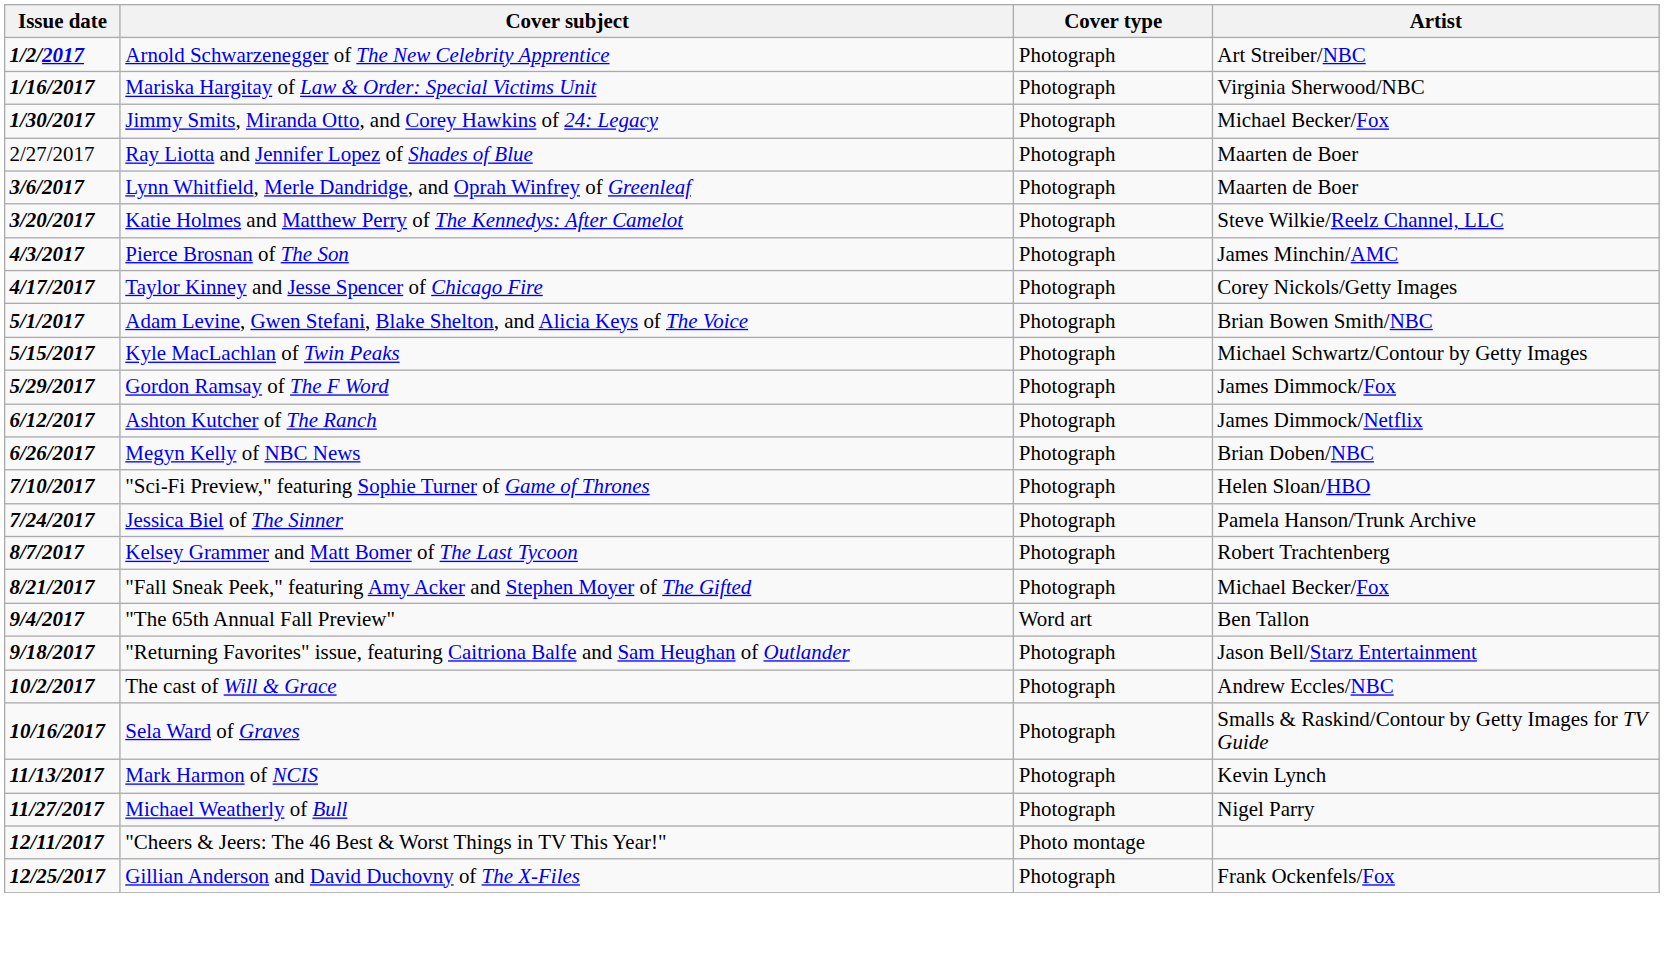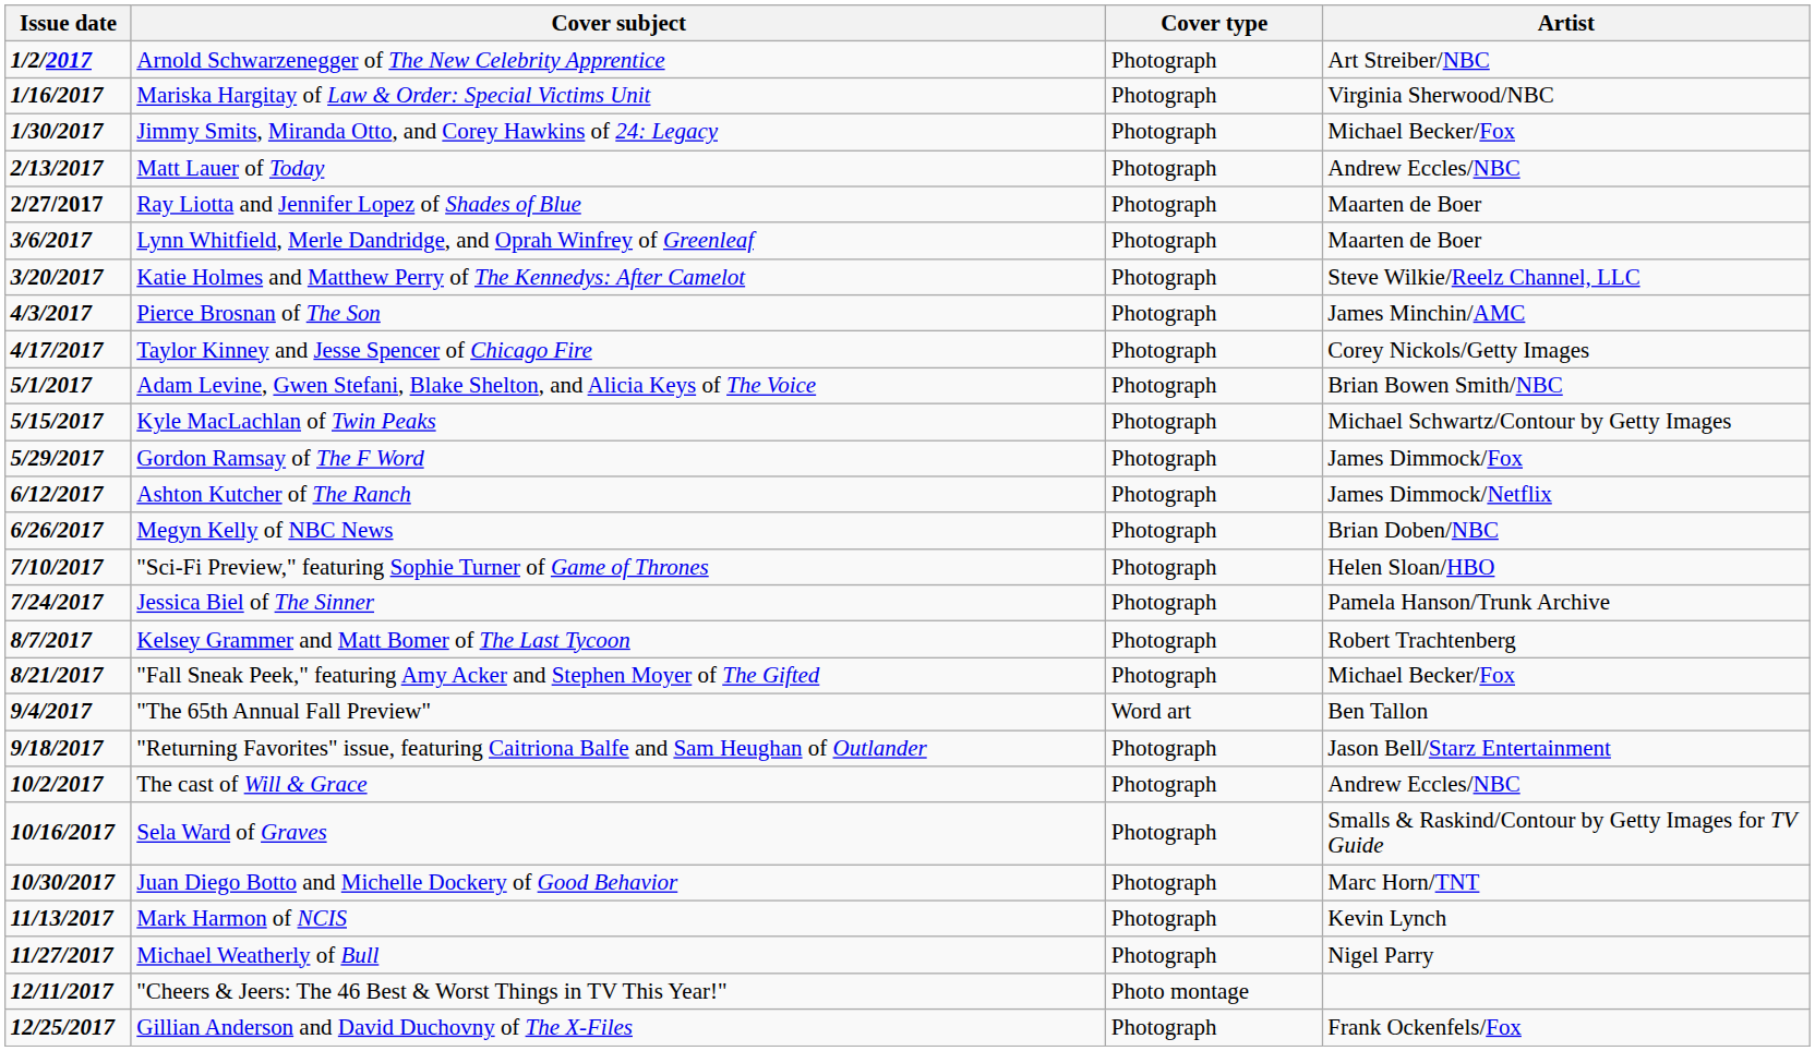 <table class="wikitable sortable" width=100% style="font-size:100%;">
 <tr>
 <th width=7%>Issue date</th>
 <th width=54%>Cover subject</th>
 <th width=12%>Cover type</th>
 <th width=27%>Artist</th>
 </tr>
 <tr>
 <td><strong><em>1/2/<a href='#'>2017</a></em></strong></td>
 <td><a href='#'>Arnold Schwarzenegger</a> of <em><a href='#'>The New Celebrity Apprentice</a></em></td>
 <td>Photograph</td>
 <td>Art Streiber/<a href='#'>NBC</a></td>
 </tr>
 <tr>
 <td><strong><em>1/16/2017</em></strong></td>
 <td><a href='#'>Mariska Hargitay</a> of <em><a href='#'>Law & Order: Special Victims Unit</a></em></td>
 <td>Photograph</td>
 <td>Virginia Sherwood/NBC</td>
 </tr>
 <tr>
 <td><strong><em>1/30/2017</em></strong></td>
 <td><a href='#'>Jimmy Smits</a>, <a href='#'>Miranda Otto</a>, and <a href='#'>Corey Hawkins</a> of <em><a href='#'>24: Legacy</a></em></td>
 <td>Photograph</td>
 <td>Michael Becker/<a href='#'>Fox</a></td>
 </tr>
 <tr>
-<td>2/27/2017</td>
+<td><strong><em>2/13/2017</em></strong></td>
+<td><a href='#'>Matt Lauer</a> of <em><a href='#'>Today</a></em></td>
+<td>Photograph</td>
+<td>Andrew Eccles/<a href='#'>NBC</a></td>
+</tr>
+<tr>
+<td><strong>2/27/2017</strong></td>
 <td><a href='#'>Ray Liotta</a> and <a href='#'>Jennifer Lopez</a> of <em><a href='#'>Shades of Blue</a></em></td>
 <td>Photograph</td>
 <td>Maarten de Boer</td>
 </tr>
 <tr>
 <td><strong><em>3/6/2017</em></strong></td>
 <td><a href='#'>Lynn Whitfield</a>, <a href='#'>Merle Dandridge</a>, and <a href='#'>Oprah Winfrey</a> of <em><a href='#'>Greenleaf</a></em></td>
 <td>Photograph</td>
 <td>Maarten de Boer</td>
 </tr>
 <tr>
 <td><strong><em>3/20/2017</em></strong></td>
 <td><a href='#'>Katie Holmes</a> and <a href='#'>Matthew Perry</a> of <em><a href='#'>The Kennedys: After Camelot</a></em></td>
 <td>Photograph</td>
 <td>Steve Wilkie/<a href='#'>Reelz Channel, LLC</a></td>
 </tr>
 <tr>
 <td><strong><em>4/3/2017</em></strong></td>
 <td><a href='#'>Pierce Brosnan</a> of <em><a href='#'>The Son</a></em></td>
 <td>Photograph</td>
 <td>James Minchin/<a href='#'>AMC</a></td>
 </tr>
 <tr>
 <td><strong><em>4/17/2017</em></strong></td>
 <td><a href='#'>Taylor Kinney</a> and <a href='#'>Jesse Spencer</a> of <em><a href='#'>Chicago Fire</a></em></td>
 <td>Photograph</td>
 <td>Corey Nickols/Getty Images</td>
 </tr>
 <tr>
 <td><strong><em>5/1/2017</em></strong></td>
 <td><a href='#'>Adam Levine</a>, <a href='#'>Gwen Stefani</a>, <a href='#'>Blake Shelton</a>, and <a href='#'>Alicia Keys</a> of <em><a href='#'>The Voice</a></em></td>
 <td>Photograph</td>
 <td>Brian Bowen Smith/<a href='#'>NBC</a></td>
 </tr>
 <tr>
 <td><strong><em>5/15/2017</em></strong></td>
 <td><a href='#'>Kyle MacLachlan</a> of <em><a href='#'>Twin Peaks</a></em></td>
 <td>Photograph</td>
 <td>Michael Schwartz/Contour by Getty Images</td>
 </tr>
 <tr>
 <td><strong><em>5/29/2017</em></strong></td>
 <td><a href='#'>Gordon Ramsay</a> of <em><a href='#'>The F Word</a></em></td>
 <td>Photograph</td>
 <td>James Dimmock/<a href='#'>Fox</a></td>
 </tr>
 <tr>
 <td><strong><em>6/12/2017</em></strong></td>
 <td><a href='#'>Ashton Kutcher</a> of <em><a href='#'>The Ranch</a></em></td>
 <td>Photograph</td>
 <td>James Dimmock/<a href='#'>Netflix</a></td>
 </tr>
 <tr>
 <td><strong><em>6/26/2017</em></strong></td>
 <td><a href='#'>Megyn Kelly</a> of <a href='#'>NBC News</a></td>
 <td>Photograph</td>
 <td>Brian Doben/<a href='#'>NBC</a></td>
 </tr>
 <tr>
 <td><strong><em>7/10/2017</em></strong></td>
 <td>"Sci-Fi Preview," featuring <a href='#'>Sophie Turner</a> of <em><a href='#'>Game of Thrones</a></em></td>
 <td>Photograph</td>
 <td>Helen Sloan/<a href='#'>HBO</a></td>
 </tr>
 <tr>
 <td><strong><em>7/24/2017</em></strong></td>
 <td><a href='#'>Jessica Biel</a> of <em><a href='#'>The Sinner</a></em></td>
 <td>Photograph</td>
 <td>Pamela Hanson/Trunk Archive</td>
 </tr>
 <tr>
 <td><strong><em>8/7/2017</em></strong></td>
 <td><a href='#'>Kelsey Grammer</a> and <a href='#'>Matt Bomer</a> of <em><a href='#'>The Last Tycoon</a></em></td>
 <td>Photograph</td>
 <td>Robert Trachtenberg</td>
 </tr>
 <tr>
 <td><strong><em>8/21/2017</em></strong></td>
 <td>"Fall Sneak Peek," featuring <a href='#'>Amy Acker</a> and <a href='#'>Stephen Moyer</a> of <em><a href='#'>The Gifted</a></em></td>
 <td>Photograph</td>
 <td>Michael Becker/<a href='#'>Fox</a></td>
 </tr>
 <tr>
 <td><strong><em>9/4/2017</em></strong></td>
 <td>"The 65th Annual Fall Preview"</td>
 <td>Word art</td>
 <td>Ben Tallon</td>
 </tr>
 <tr>
 <td><strong><em>9/18/2017</em></strong></td>
 <td>"Returning Favorites" issue, featuring <a href='#'>Caitriona Balfe</a> and <a href='#'>Sam Heughan</a> of <em><a href='#'>Outlander</a></em></td>
 <td>Photograph</td>
 <td>Jason Bell/<a href='#'>Starz Entertainment</a></td>
 </tr>
 <tr>
 <td><strong><em>10/2/2017</em></strong></td>
 <td>The cast of <em><a href='#'>Will & Grace</a></em></td>
 <td>Photograph</td>
 <td>Andrew Eccles/<a href='#'>NBC</a></td>
 </tr>
 <tr>
 <td><strong><em>10/16/2017</em></strong></td>
 <td><a href='#'>Sela Ward</a> of <em><a href='#'>Graves</a></em></td>
 <td>Photograph</td>
 <td>Smalls & Raskind/Contour by Getty Images for <em>TV Guide</em></td>
 </tr>
 <tr>
+<td><strong><em>10/30/2017</em></strong></td>
+<td><a href='#'>Juan Diego Botto</a> and <a href='#'>Michelle Dockery</a> of <em><a href='#'>Good Behavior</a></em></td>
+<td>Photograph</td>
+<td>Marc Horn/<a href='#'>TNT</a></td>
+</tr>
+<tr>
 <td><strong><em>11/13/2017</em></strong></td>
 <td><a href='#'>Mark Harmon</a> of <em><a href='#'>NCIS</a></em></td>
 <td>Photograph</td>
 <td>Kevin Lynch</td>
 </tr>
 <tr>
 <td><strong><em>11/27/2017</em></strong></td>
 <td><a href='#'>Michael Weatherly</a> of <em><a href='#'>Bull</a></em></td>
 <td>Photograph</td>
 <td>Nigel Parry</td>
 </tr>
 <tr>
 <td><strong><em>12/11/2017</em></strong></td>
 <td>"Cheers & Jeers: The 46 Best & Worst Things in TV This Year!"</td>
 <td>Photo montage</td>
 <td></td>
 </tr>
 <tr>
 <td><strong><em>12/25/2017</em></strong></td>
 <td><a href='#'>Gillian Anderson</a> and <a href='#'>David Duchovny</a> of <em><a href='#'>The X-Files</a></em></td>
 <td>Photograph</td>
 <td>Frank Ockenfels/<a href='#'>Fox</a></td>
 </tr>
 </table>
